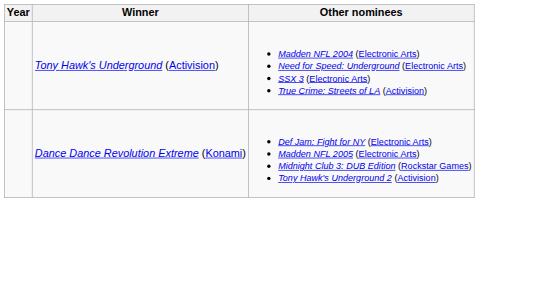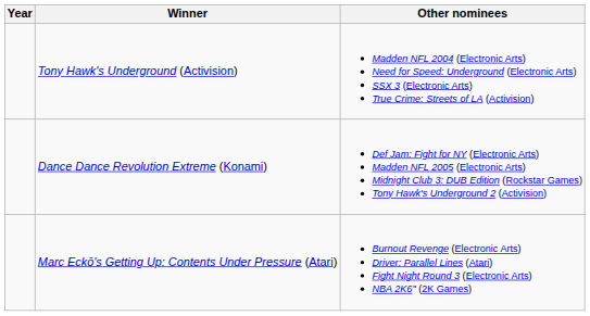 <table class="wikitable">
 <tr>
 <th>Year</th>
 <th>Winner</th>
 <th>Other nominees</th>
 </tr>
 <tr>
 <td></td>
 <td><em><a href='#'>Tony Hawk's Underground</a></em> (<a href='#'>Activision</a>)</td>
 <td><br><ul><li><small><em><a href='#'>Madden NFL 2004</a></em> (<a href='#'>Electronic Arts</a>)</small></li><li><small><em><a href='#'>Need for Speed: Underground</a></em> (<a href='#'>Electronic Arts</a>)</small></li><li><small><em><a href='#'>SSX 3</a></em> (<a href='#'>Electronic Arts</a>)</small></li><li><small><em><a href='#'>True Crime: Streets of LA</a></em> (<a href='#'>Activision</a>)</small></li></ul></td>
 </tr>
 <tr>
 <td></td>
 <td><em><a href='#'>Dance Dance Revolution Extreme</a></em> (<a href='#'>Konami</a>)</td>
 <td><br><ul><li><small><em><a href='#'>Def Jam: Fight for NY</a></em> (<a href='#'>Electronic Arts</a>)</small></li><li><small><em><a href='#'>Madden NFL 2005</a></em> (<a href='#'>Electronic Arts</a>)</small></li><li><small><em><a href='#'>Midnight Club 3: DUB Edition</a></em> (<a href='#'>Rockstar Games</a>)</small></li><li><small><em><a href='#'>Tony Hawk's Underground 2</a></em> (<a href='#'>Activision</a>)</small></li></ul></td>
 </tr>
+<tr>
+<td></td>
+<td><em><a href='#'>Marc Eckō's Getting Up: Contents Under Pressure</a></em> (<a href='#'>Atari</a>)</td>
+<td><br><ul><li><small><em><a href='#'>Burnout Revenge</a></em> (<a href='#'>Electronic Arts</a>)</small></li><li><small><em><a href='#'>Driver: Parallel Lines</a></em> (<a href='#'>Atari</a>)</small></li><li><small><em><a href='#'>Fight Night Round 3</a></em> (<a href='#'>Electronic Arts</a>)</small></li><li><small><em><a href='#'>NBA 2K6</a>"</em> (<a href='#'>2K Games</a>)</small></li></ul></td>
+</tr>
 </table>
